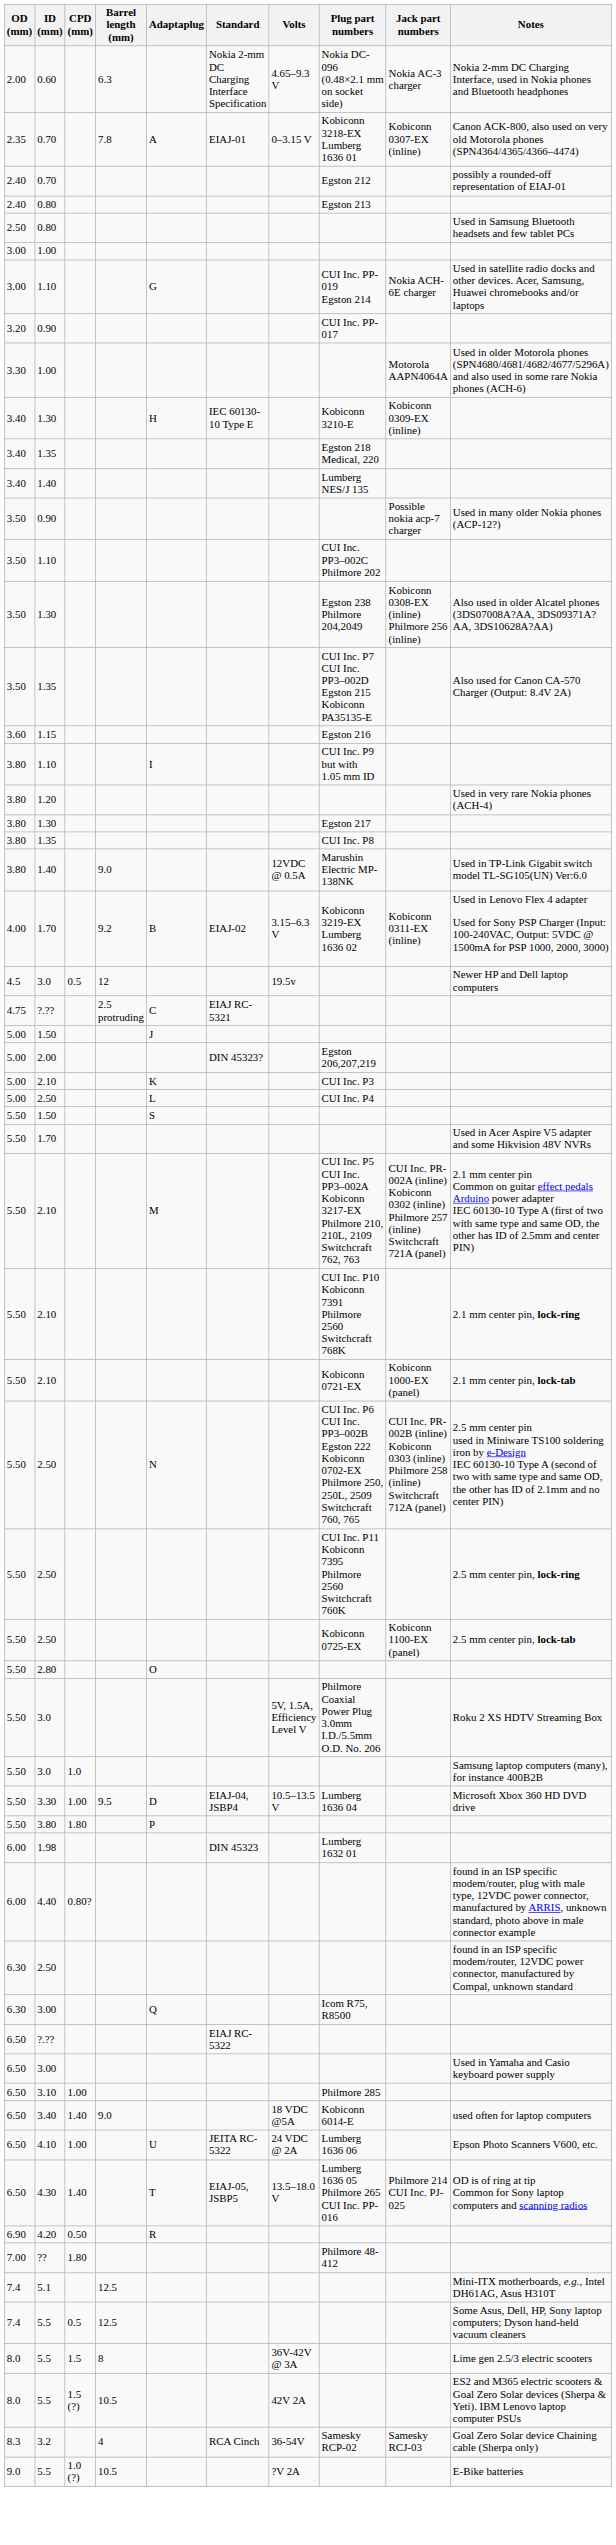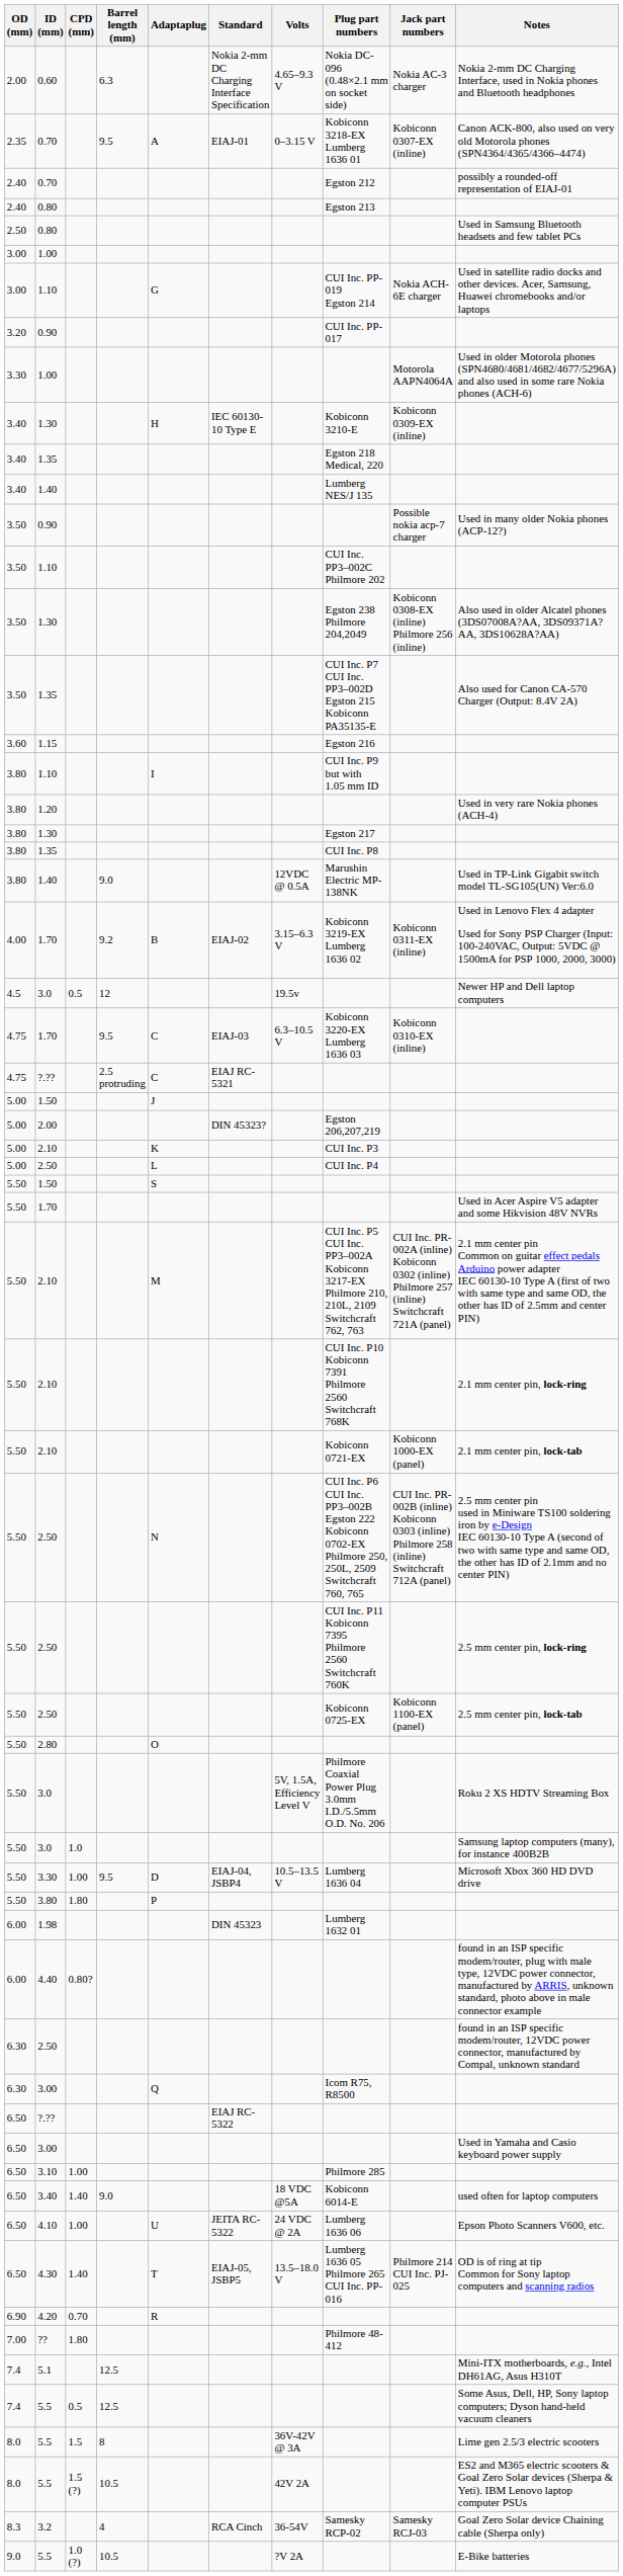 <table class="wikitable sortable sticky-header">
 <tr>
 <th>OD (mm)</th>
 <th>ID (mm)</th>
 <th>CPD (mm)</th>
 <th>Barrel length (mm)</th>
 <th>Adaptaplug</th>
 <th>Standard</th>
 <th>Volts</th>
 <th>Plug part numbers</th>
 <th>Jack part numbers</th>
 <th>Notes</th>
 </tr>
 <tr>
 <td>2.00</td>
 <td>0.60</td>
 <td></td>
 <td>6.3</td>
 <td></td>
 <td>Nokia 2-mm DC Charging Interface Specification</td>
 <td>4.65–9.3 V</td>
 <td>Nokia DC-096<br>(0.48×2.1 mm on socket side)</td>
 <td>Nokia AC-3 charger</td>
 <td>Nokia 2-mm DC Charging Interface, used in Nokia phones and Bluetooth headphones</td>
 </tr>
 <tr>
 <td>2.35</td>
 <td>0.70</td>
 <td></td>
-<td>7.8</td>
+<td>9.5</td>
 <td>A</td>
 <td>EIAJ-01</td>
 <td>0–3.15 V</td>
 <td>Kobiconn 3218-EX<br>Lumberg 1636 01</td>
 <td>Kobiconn 0307-EX (inline)</td>
 <td>Canon ACK-800, also used on very old Motorola phones (SPN4364/4365/4366–4474)</td>
 </tr>
 <tr>
 <td>2.40</td>
 <td>0.70</td>
 <td></td>
 <td></td>
 <td></td>
 <td></td>
 <td></td>
 <td>Egston 212</td>
 <td></td>
 <td>possibly a rounded-off representation of EIAJ-01</td>
 </tr>
 <tr>
 <td>2.40</td>
 <td>0.80</td>
 <td></td>
 <td></td>
 <td></td>
 <td></td>
 <td></td>
 <td>Egston 213</td>
 <td></td>
 <td></td>
 </tr>
 <tr>
 <td>2.50</td>
 <td>0.80</td>
 <td></td>
 <td></td>
 <td></td>
 <td></td>
 <td></td>
 <td></td>
 <td></td>
 <td>Used in Samsung Bluetooth headsets and few tablet PCs</td>
 </tr>
 <tr>
 <td>3.00</td>
 <td>1.00</td>
 <td></td>
 <td></td>
 <td></td>
 <td></td>
 <td></td>
 <td></td>
 <td></td>
 <td></td>
 </tr>
 <tr>
 <td>3.00</td>
 <td>1.10</td>
 <td></td>
 <td></td>
 <td>G</td>
 <td></td>
 <td></td>
 <td>CUI Inc. PP-019<br>Egston 214</td>
 <td>Nokia ACH-6E charger</td>
 <td>Used in satellite radio docks and other devices. Acer, Samsung, Huawei chromebooks and/or laptops</td>
 </tr>
 <tr>
 <td>3.20</td>
 <td>0.90</td>
 <td></td>
 <td></td>
 <td></td>
 <td></td>
 <td></td>
 <td>CUI Inc. PP-017</td>
 <td></td>
 <td></td>
 </tr>
 <tr>
 <td>3.30</td>
 <td>1.00</td>
 <td></td>
 <td></td>
 <td></td>
 <td></td>
 <td></td>
 <td></td>
 <td>Motorola AAPN4064A</td>
 <td>Used in older Motorola phones (SPN4680/4681/4682/4677/5296A) and also used in some rare Nokia phones (ACH-6)</td>
 </tr>
 <tr>
 <td>3.40</td>
 <td>1.30</td>
 <td></td>
 <td></td>
 <td>H</td>
 <td>IEC 60130-10 Type E</td>
 <td></td>
 <td>Kobiconn 3210-E</td>
 <td>Kobiconn 0309-EX (inline)</td>
 <td></td>
 </tr>
 <tr>
 <td>3.40</td>
 <td>1.35</td>
 <td></td>
 <td></td>
 <td></td>
 <td></td>
 <td></td>
 <td>Egston 218 Medical, 220</td>
 <td></td>
 <td></td>
 </tr>
 <tr>
 <td>3.40</td>
 <td>1.40</td>
 <td></td>
 <td></td>
 <td></td>
 <td></td>
 <td></td>
 <td>Lumberg NES/J 135</td>
 <td></td>
 <td></td>
 </tr>
 <tr>
 <td>3.50</td>
 <td>0.90</td>
 <td></td>
 <td></td>
 <td></td>
 <td></td>
 <td></td>
 <td></td>
 <td>Possible nokia acp-7 charger</td>
 <td>Used in many older Nokia phones (ACP-12?)</td>
 </tr>
 <tr>
 <td>3.50</td>
 <td>1.10</td>
 <td></td>
 <td></td>
 <td></td>
 <td></td>
 <td></td>
 <td>CUI Inc. PP3–002C<br>Philmore 202</td>
 <td></td>
 <td></td>
 </tr>
 <tr>
 <td>3.50</td>
 <td>1.30</td>
 <td></td>
 <td></td>
 <td></td>
 <td></td>
 <td></td>
 <td>Egston 238<br>Philmore 204,2049</td>
 <td>Kobiconn 0308-EX (inline)<br>Philmore 256 (inline)</td>
 <td>Also used in older Alcatel phones (3DS07008A?AA, 3DS09371A?AA, 3DS10628A?AA)</td>
 </tr>
 <tr>
 <td>3.50</td>
 <td>1.35</td>
 <td></td>
 <td></td>
 <td></td>
 <td></td>
 <td></td>
 <td>CUI Inc. P7<br>CUI Inc. PP3–002D<br>Egston 215<br>Kobiconn PA35135-E</td>
 <td></td>
 <td>Also used for Canon CA-570 Charger (Output: 8.4V 2A)</td>
 </tr>
 <tr>
 <td>3.60</td>
 <td>1.15</td>
 <td></td>
 <td></td>
 <td></td>
 <td></td>
 <td></td>
 <td>Egston 216</td>
 <td></td>
 <td></td>
 </tr>
 <tr>
 <td>3.80</td>
 <td>1.10</td>
 <td></td>
 <td></td>
 <td>I</td>
 <td></td>
 <td></td>
 <td>CUI Inc. P9 but with 1.05 mm ID</td>
 <td></td>
 <td></td>
 </tr>
 <tr>
 <td>3.80</td>
 <td>1.20</td>
 <td></td>
 <td></td>
 <td></td>
 <td></td>
 <td></td>
 <td></td>
 <td></td>
 <td>Used in very rare Nokia phones (ACH-4)</td>
 </tr>
 <tr>
 <td>3.80</td>
 <td>1.30</td>
 <td></td>
 <td></td>
 <td></td>
 <td></td>
 <td></td>
 <td>Egston 217</td>
 <td></td>
 <td></td>
 </tr>
 <tr>
 <td>3.80</td>
 <td>1.35</td>
 <td></td>
 <td></td>
 <td></td>
 <td></td>
 <td></td>
 <td>CUI Inc. P8</td>
 <td></td>
 <td></td>
 </tr>
 <tr>
 <td>3.80</td>
 <td>1.40</td>
 <td></td>
 <td>9.0</td>
 <td></td>
 <td></td>
 <td>12VDC @ 0.5A</td>
 <td>Marushin Electric MP-138NK</td>
 <td></td>
 <td>Used in TP-Link Gigabit switch model TL-SG105(UN) Ver:6.0</td>
 </tr>
 <tr>
 <td>4.00</td>
 <td>1.70</td>
 <td></td>
 <td>9.2</td>
 <td>B</td>
 <td>EIAJ-02</td>
 <td>3.15–6.3 V</td>
 <td>Kobiconn 3219-EX<br>Lumberg 1636 02</td>
 <td>Kobiconn 0311-EX (inline)</td>
 <td>Used in Lenovo Flex 4 adapter<p>Used for Sony PSP Charger (Input: 100-240VAC, Output: 5VDC @ 1500mA for PSP 1000, 2000, 3000)</p></td>
 </tr>
 <tr>
 <td>4.5</td>
 <td>3.0</td>
 <td>0.5</td>
 <td>12</td>
 <td></td>
 <td></td>
 <td>19.5v</td>
 <td></td>
 <td></td>
 <td>Newer HP and Dell laptop computers</td>
+</tr>
+<tr>
+<td>4.75</td>
+<td>1.70</td>
+<td></td>
+<td>9.5</td>
+<td>C</td>
+<td>EIAJ-03 </td>
+<td>6.3–10.5 V</td>
+<td>Kobiconn 3220-EX<br>Lumberg 1636 03</td>
+<td>Kobiconn 0310-EX (inline)</td>
+<td></td>
 </tr>
 <tr>
 <td>4.75</td>
 <td>?.??</td>
 <td></td>
 <td>2.5 protruding</td>
 <td>C</td>
 <td>EIAJ RC-5321</td>
 <td></td>
 <td></td>
 <td></td>
 <td></td>
 </tr>
 <tr>
 <td>5.00</td>
 <td>1.50</td>
 <td></td>
 <td></td>
 <td>J</td>
 <td></td>
 <td></td>
 <td></td>
 <td></td>
 <td></td>
 </tr>
 <tr>
 <td>5.00</td>
 <td>2.00</td>
 <td></td>
 <td></td>
 <td></td>
 <td>DIN 45323?</td>
 <td></td>
 <td>Egston 206,207,219</td>
 <td></td>
 <td></td>
 </tr>
 <tr>
 <td>5.00</td>
 <td>2.10</td>
 <td></td>
 <td></td>
 <td>K</td>
 <td></td>
 <td></td>
 <td>CUI Inc. P3</td>
 <td></td>
 </tr>
 <tr>
 <td>5.00</td>
 <td>2.50</td>
 <td></td>
 <td></td>
 <td>L</td>
 <td></td>
 <td></td>
 <td>CUI Inc. P4</td>
 <td></td>
 <td></td>
 </tr>
 <tr>
 <td>5.50</td>
 <td>1.50</td>
 <td></td>
 <td></td>
 <td>S</td>
 <td></td>
 <td></td>
 <td></td>
 <td></td>
 <td></td>
 </tr>
 <tr>
 <td>5.50</td>
 <td>1.70</td>
 <td></td>
 <td></td>
 <td></td>
 <td></td>
 <td></td>
 <td></td>
 <td></td>
 <td>Used in Acer Aspire V5 adapter and some Hikvision 48V NVRs</td>
 </tr>
 <tr>
 <td>5.50</td>
 <td>2.10</td>
 <td></td>
 <td></td>
 <td>M</td>
 <td></td>
 <td></td>
 <td>CUI Inc. P5<br>CUI Inc. PP3–002A<br>Kobiconn 3217-EX<br>Philmore 210, 210L, 2109<br>Switchcraft 762, 763</td>
 <td>CUI Inc. PR-002A (inline)<br>Kobiconn 0302 (inline)<br>Philmore 257 (inline)<br>Switchcraft 721A (panel)</td>
 <td>2.1 mm center pin<br>Common on guitar <a href='#'>effect pedals</a><br><a href='#'>Arduino</a> power adapter<br>IEC 60130-10 Type A (first of two with same type and same OD, the other has ID of 2.5mm and center PIN)</td>
 </tr>
 <tr>
 <td>5.50</td>
 <td>2.10</td>
 <td></td>
 <td></td>
 <td></td>
 <td></td>
 <td></td>
 <td>CUI Inc. P10<br>Kobiconn 7391<br>Philmore 2560<br>Switchcraft 768K</td>
 <td></td>
 <td>2.1 mm center pin, <strong>lock-ring</strong></td>
 </tr>
 <tr>
 <td>5.50</td>
 <td>2.10</td>
 <td></td>
 <td></td>
 <td></td>
 <td></td>
 <td></td>
 <td>Kobiconn 0721-EX</td>
 <td>Kobiconn 1000-EX (panel)</td>
 <td>2.1 mm center pin, <strong>lock-tab</strong></td>
 </tr>
 <tr>
 <td>5.50</td>
 <td>2.50</td>
 <td></td>
 <td></td>
 <td>N</td>
 <td></td>
 <td></td>
 <td>CUI Inc. P6<br>CUI Inc. PP3–002B<br>Egston 222<br>Kobiconn 0702-EX<br>Philmore 250, 250L, 2509<br>Switchcraft 760, 765</td>
 <td>CUI Inc. PR-002B (inline)<br>Kobiconn 0303 (inline)<br>Philmore 258 (inline)<br>Switchcraft 712A (panel)</td>
 <td>2.5 mm center pin<br>used in Miniware TS100 soldering iron by <a href='#'>e-Design</a><br>IEC 60130-10 Type A (second of two with same type and same OD, the other has ID of 2.1mm and no center PIN)</td>
 </tr>
 <tr>
 <td>5.50</td>
 <td>2.50</td>
 <td></td>
 <td></td>
 <td></td>
 <td></td>
 <td></td>
 <td>CUI Inc. P11<br>Kobiconn 7395<br>Philmore 2560<br>Switchcraft 760K</td>
 <td></td>
 <td>2.5 mm center pin, <strong>lock-ring</strong></td>
 </tr>
 <tr>
 <td>5.50</td>
 <td>2.50</td>
 <td></td>
 <td></td>
 <td></td>
 <td></td>
 <td></td>
 <td>Kobiconn 0725-EX</td>
 <td>Kobiconn 1100-EX (panel)</td>
 <td>2.5 mm center pin, <strong>lock-tab</strong></td>
 </tr>
 <tr>
 <td>5.50</td>
 <td>2.80</td>
 <td></td>
 <td></td>
 <td>O</td>
 <td></td>
 <td></td>
 <td></td>
 <td></td>
 <td></td>
 </tr>
 <tr>
 <td>5.50</td>
 <td>3.0</td>
 <td></td>
 <td></td>
 <td></td>
 <td></td>
 <td>5V, 1.5A, Efficiency Level V</td>
 <td>Philmore Coaxial Power Plug 3.0mm I.D./5.5mm O.D. No. 206</td>
 <td></td>
 <td>Roku 2 XS HDTV Streaming Box</td>
 </tr>
 <tr>
 <td>5.50</td>
 <td>3.0</td>
 <td>1.0</td>
 <td></td>
 <td></td>
 <td></td>
 <td></td>
 <td></td>
 <td></td>
 <td>Samsung laptop computers (many), for instance 400B2B</td>
 </tr>
 <tr>
 <td>5.50</td>
 <td>3.30</td>
 <td>1.00</td>
 <td>9.5</td>
 <td>D</td>
 <td>EIAJ-04, JSBP4</td>
 <td>10.5–13.5 V</td>
 <td>Lumberg 1636 04</td>
 <td></td>
 <td>Microsoft Xbox 360 HD DVD drive</td>
 </tr>
 <tr>
 <td>5.50</td>
 <td>3.80</td>
 <td>1.80</td>
 <td></td>
 <td>P</td>
 <td></td>
 <td></td>
 <td></td>
 <td></td>
 <td></td>
 </tr>
 <tr>
 <td>6.00</td>
 <td>1.98</td>
 <td></td>
 <td></td>
 <td></td>
 <td>DIN 45323</td>
 <td></td>
 <td>Lumberg 1632 01</td>
 <td></td>
 <td></td>
 </tr>
 <tr>
 <td>6.00</td>
 <td>4.40</td>
 <td>0.80?</td>
 <td></td>
 <td></td>
 <td></td>
 <td></td>
 <td></td>
 <td></td>
 <td>found in an ISP specific modem/router, plug with male type, 12VDC power connector, manufactured by <a href='#'>ARRIS</a>, unknown standard, photo above in male connector example</td>
 </tr>
 <tr>
 <td>6.30</td>
 <td>2.50</td>
 <td></td>
 <td></td>
 <td></td>
 <td></td>
 <td></td>
 <td></td>
 <td></td>
 <td>found in an ISP specific modem/router, 12VDC power connector, manufactured by Compal, unknown standard</td>
 </tr>
 <tr>
 <td>6.30</td>
 <td>3.00</td>
 <td></td>
 <td></td>
 <td>Q</td>
 <td></td>
 <td></td>
 <td>Icom R75, R8500</td>
 <td></td>
 <td></td>
 </tr>
 <tr>
 <td>6.50</td>
 <td>?.??</td>
 <td></td>
 <td></td>
 <td></td>
 <td>EIAJ RC-5322</td>
 <td></td>
 <td></td>
 <td></td>
 <td></td>
 </tr>
 <tr>
 <td>6.50</td>
 <td>3.00</td>
 <td></td>
 <td></td>
 <td></td>
 <td></td>
 <td></td>
 <td></td>
 <td></td>
 <td>Used in Yamaha and Casio keyboard power supply</td>
 </tr>
 <tr>
 <td>6.50</td>
 <td>3.10</td>
 <td>1.00</td>
 <td></td>
 <td></td>
 <td></td>
 <td></td>
 <td>Philmore 285</td>
 <td></td>
 <td></td>
 </tr>
 <tr>
 <td>6.50</td>
 <td>3.40</td>
 <td>1.40</td>
 <td>9.0</td>
 <td></td>
 <td></td>
 <td>18 VDC @5A</td>
 <td>Kobiconn 6014-E</td>
 <td></td>
 <td>used often for laptop computers</td>
 </tr>
 <tr>
 <td>6.50</td>
 <td>4.10</td>
 <td>1.00</td>
 <td></td>
 <td>U</td>
 <td>JEITA RC-5322</td>
 <td>24 VDC @ 2A</td>
 <td>Lumberg 1636 06</td>
 <td></td>
 <td>Epson Photo Scanners V600, etc.</td>
 </tr>
 <tr>
 <td>6.50</td>
 <td>4.30</td>
 <td>1.40</td>
 <td></td>
 <td>T</td>
 <td>EIAJ-05, JSBP5 </td>
 <td>13.5–18.0 V</td>
 <td>Lumberg 1636 05<br>Philmore 265<br>CUI Inc. PP-016</td>
 <td>Philmore 214<br>CUI Inc. PJ-025</td>
 <td>OD is of ring at tip<br>Common for Sony laptop computers and <a href='#'>scanning radios</a></td>
 </tr>
 <tr>
 <td>6.90</td>
 <td>4.20</td>
-<td>0.50</td>
+<td>0.70</td>
 <td></td>
 <td>R</td>
 <td></td>
 <td></td>
 <td></td>
 <td></td>
 <td></td>
 </tr>
 <tr>
 <td>7.00</td>
 <td>??</td>
 <td>1.80</td>
 <td></td>
 <td></td>
 <td></td>
 <td></td>
 <td>Philmore 48-412</td>
 <td></td>
 <td></td>
 </tr>
 <tr>
 <td>7.4</td>
 <td>5.1</td>
 <td></td>
 <td>12.5</td>
 <td></td>
 <td></td>
 <td></td>
 <td></td>
 <td></td>
 <td>Mini-ITX motherboards, <em>e.g.</em>, Intel DH61AG, Asus H310T</td>
 </tr>
 <tr>
 <td>7.4</td>
 <td>5.5</td>
 <td>0.5</td>
 <td>12.5</td>
 <td></td>
 <td></td>
 <td></td>
 <td></td>
 <td></td>
 <td>Some Asus, Dell, HP, Sony laptop computers; Dyson hand-held vacuum cleaners</td>
 </tr>
 <tr>
 <td>8.0</td>
 <td>5.5</td>
 <td>1.5</td>
 <td>8</td>
 <td></td>
 <td></td>
 <td>36V-42V @ 3A</td>
 <td></td>
 <td></td>
 <td>Lime gen 2.5/3 electric scooters</td>
 </tr>
 <tr>
 <td>8.0</td>
 <td>5.5</td>
 <td>1.5 (?)</td>
 <td>10.5</td>
 <td></td>
 <td></td>
 <td>42V 2A</td>
 <td></td>
 <td></td>
 <td>ES2 and M365 electric scooters & Goal Zero Solar devices (Sherpa & Yeti). IBM Lenovo laptop computer PSUs</td>
 </tr>
 <tr>
 <td>8.3</td>
 <td>3.2</td>
 <td></td>
 <td>4</td>
 <td></td>
 <td>RCA Cinch</td>
 <td>36-54V</td>
 <td>Samesky RCP-02 </td>
 <td>Samesky RCJ-03 </td>
 <td>Goal Zero Solar device Chaining cable (Sherpa only)</td>
 </tr>
 <tr>
 <td>9.0</td>
 <td>5.5</td>
 <td>1.0 (?)</td>
 <td>10.5</td>
 <td></td>
 <td></td>
 <td>?V 2A</td>
 <td></td>
 <td></td>
 <td>E-Bike batteries </td>
 </tr>
 </table>
